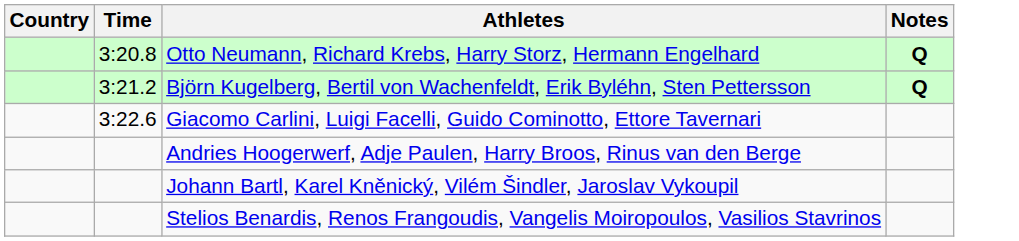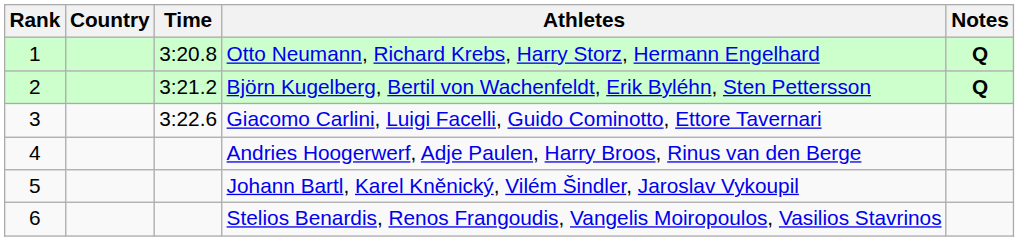 <table class="wikitable sortable" style="text-align:center">
 <tr>
+<th>Rank</th>
 <th>Country</th>
 <th>Time</th>
 <th>Athletes</th>
 <th>Notes</th>
 </tr>
 <tr bgcolor=ccffcc>
+<td>1</td>
 <td align=left></td>
 <td align=left>3:20.8</td>
 <td align=left><a href='#'>Otto Neumann</a>, <a href='#'>Richard Krebs</a>, <a href='#'>Harry Storz</a>, <a href='#'>Hermann Engelhard</a></td>
 <td><strong>Q</strong></td>
 </tr>
 <tr bgcolor=ccffcc>
+<td>2</td>
 <td align=left></td>
 <td align=left>3:21.2</td>
 <td align=left><a href='#'>Björn Kugelberg</a>, <a href='#'>Bertil von Wachenfeldt</a>, <a href='#'>Erik Byléhn</a>, <a href='#'>Sten Pettersson</a></td>
 <td><strong>Q</strong></td>
 </tr>
 <tr>
+<td>3</td>
 <td align=left></td>
 <td align=left>3:22.6</td>
 <td align=left><a href='#'>Giacomo Carlini</a>, <a href='#'>Luigi Facelli</a>, <a href='#'>Guido Cominotto</a>, <a href='#'>Ettore Tavernari</a></td>
 <td></td>
 </tr>
 <tr>
+<td>4</td>
 <td align=left></td>
 <td></td>
 <td align=left><a href='#'>Andries Hoogerwerf</a>, <a href='#'>Adje Paulen</a>, <a href='#'>Harry Broos</a>, <a href='#'>Rinus van den Berge</a></td>
 <td></td>
 </tr>
 <tr>
+<td>5</td>
 <td align=left></td>
 <td></td>
 <td align=left><a href='#'>Johann Bartl</a>, <a href='#'>Karel Kněnický</a>, <a href='#'>Vilém Šindler</a>, <a href='#'>Jaroslav Vykoupil</a></td>
 <td></td>
 </tr>
 <tr>
+<td>6</td>
 <td align=left></td>
 <td></td>
 <td align=left><a href='#'>Stelios Benardis</a>, <a href='#'>Renos Frangoudis</a>, <a href='#'>Vangelis Moiropoulos</a>, <a href='#'>Vasilios Stavrinos</a></td>
 <td></td>
 </tr>
 </table>
